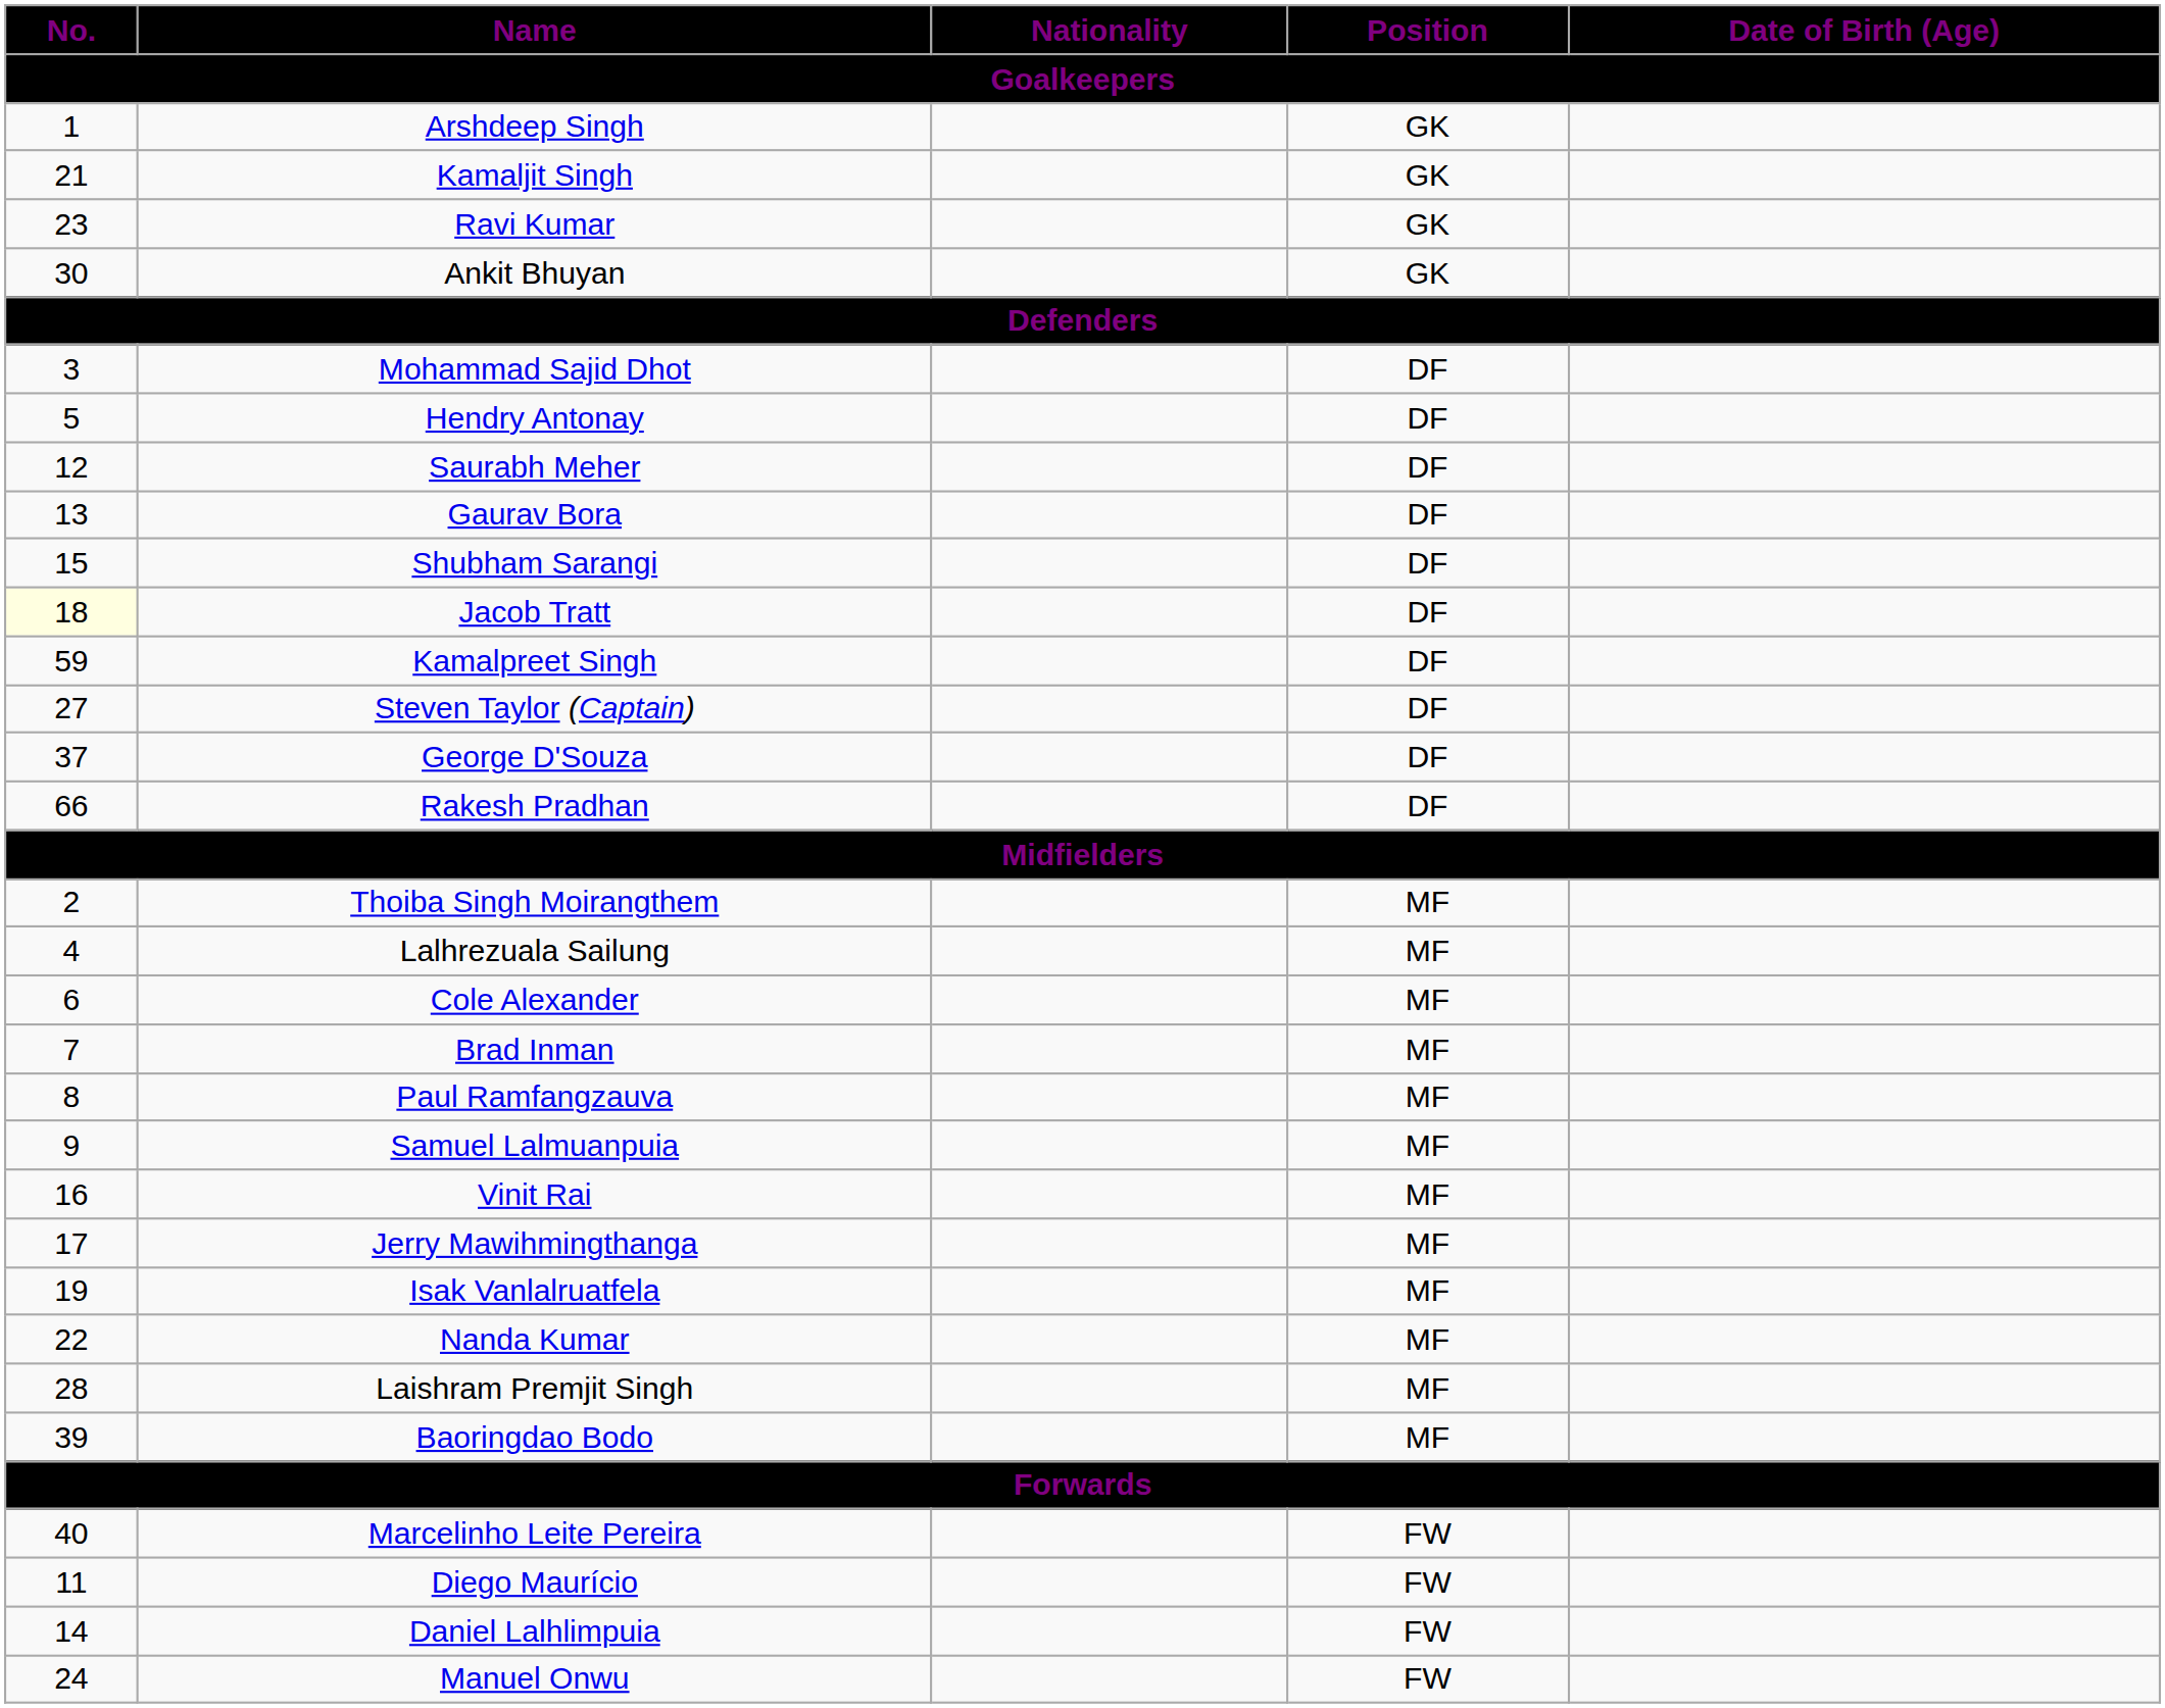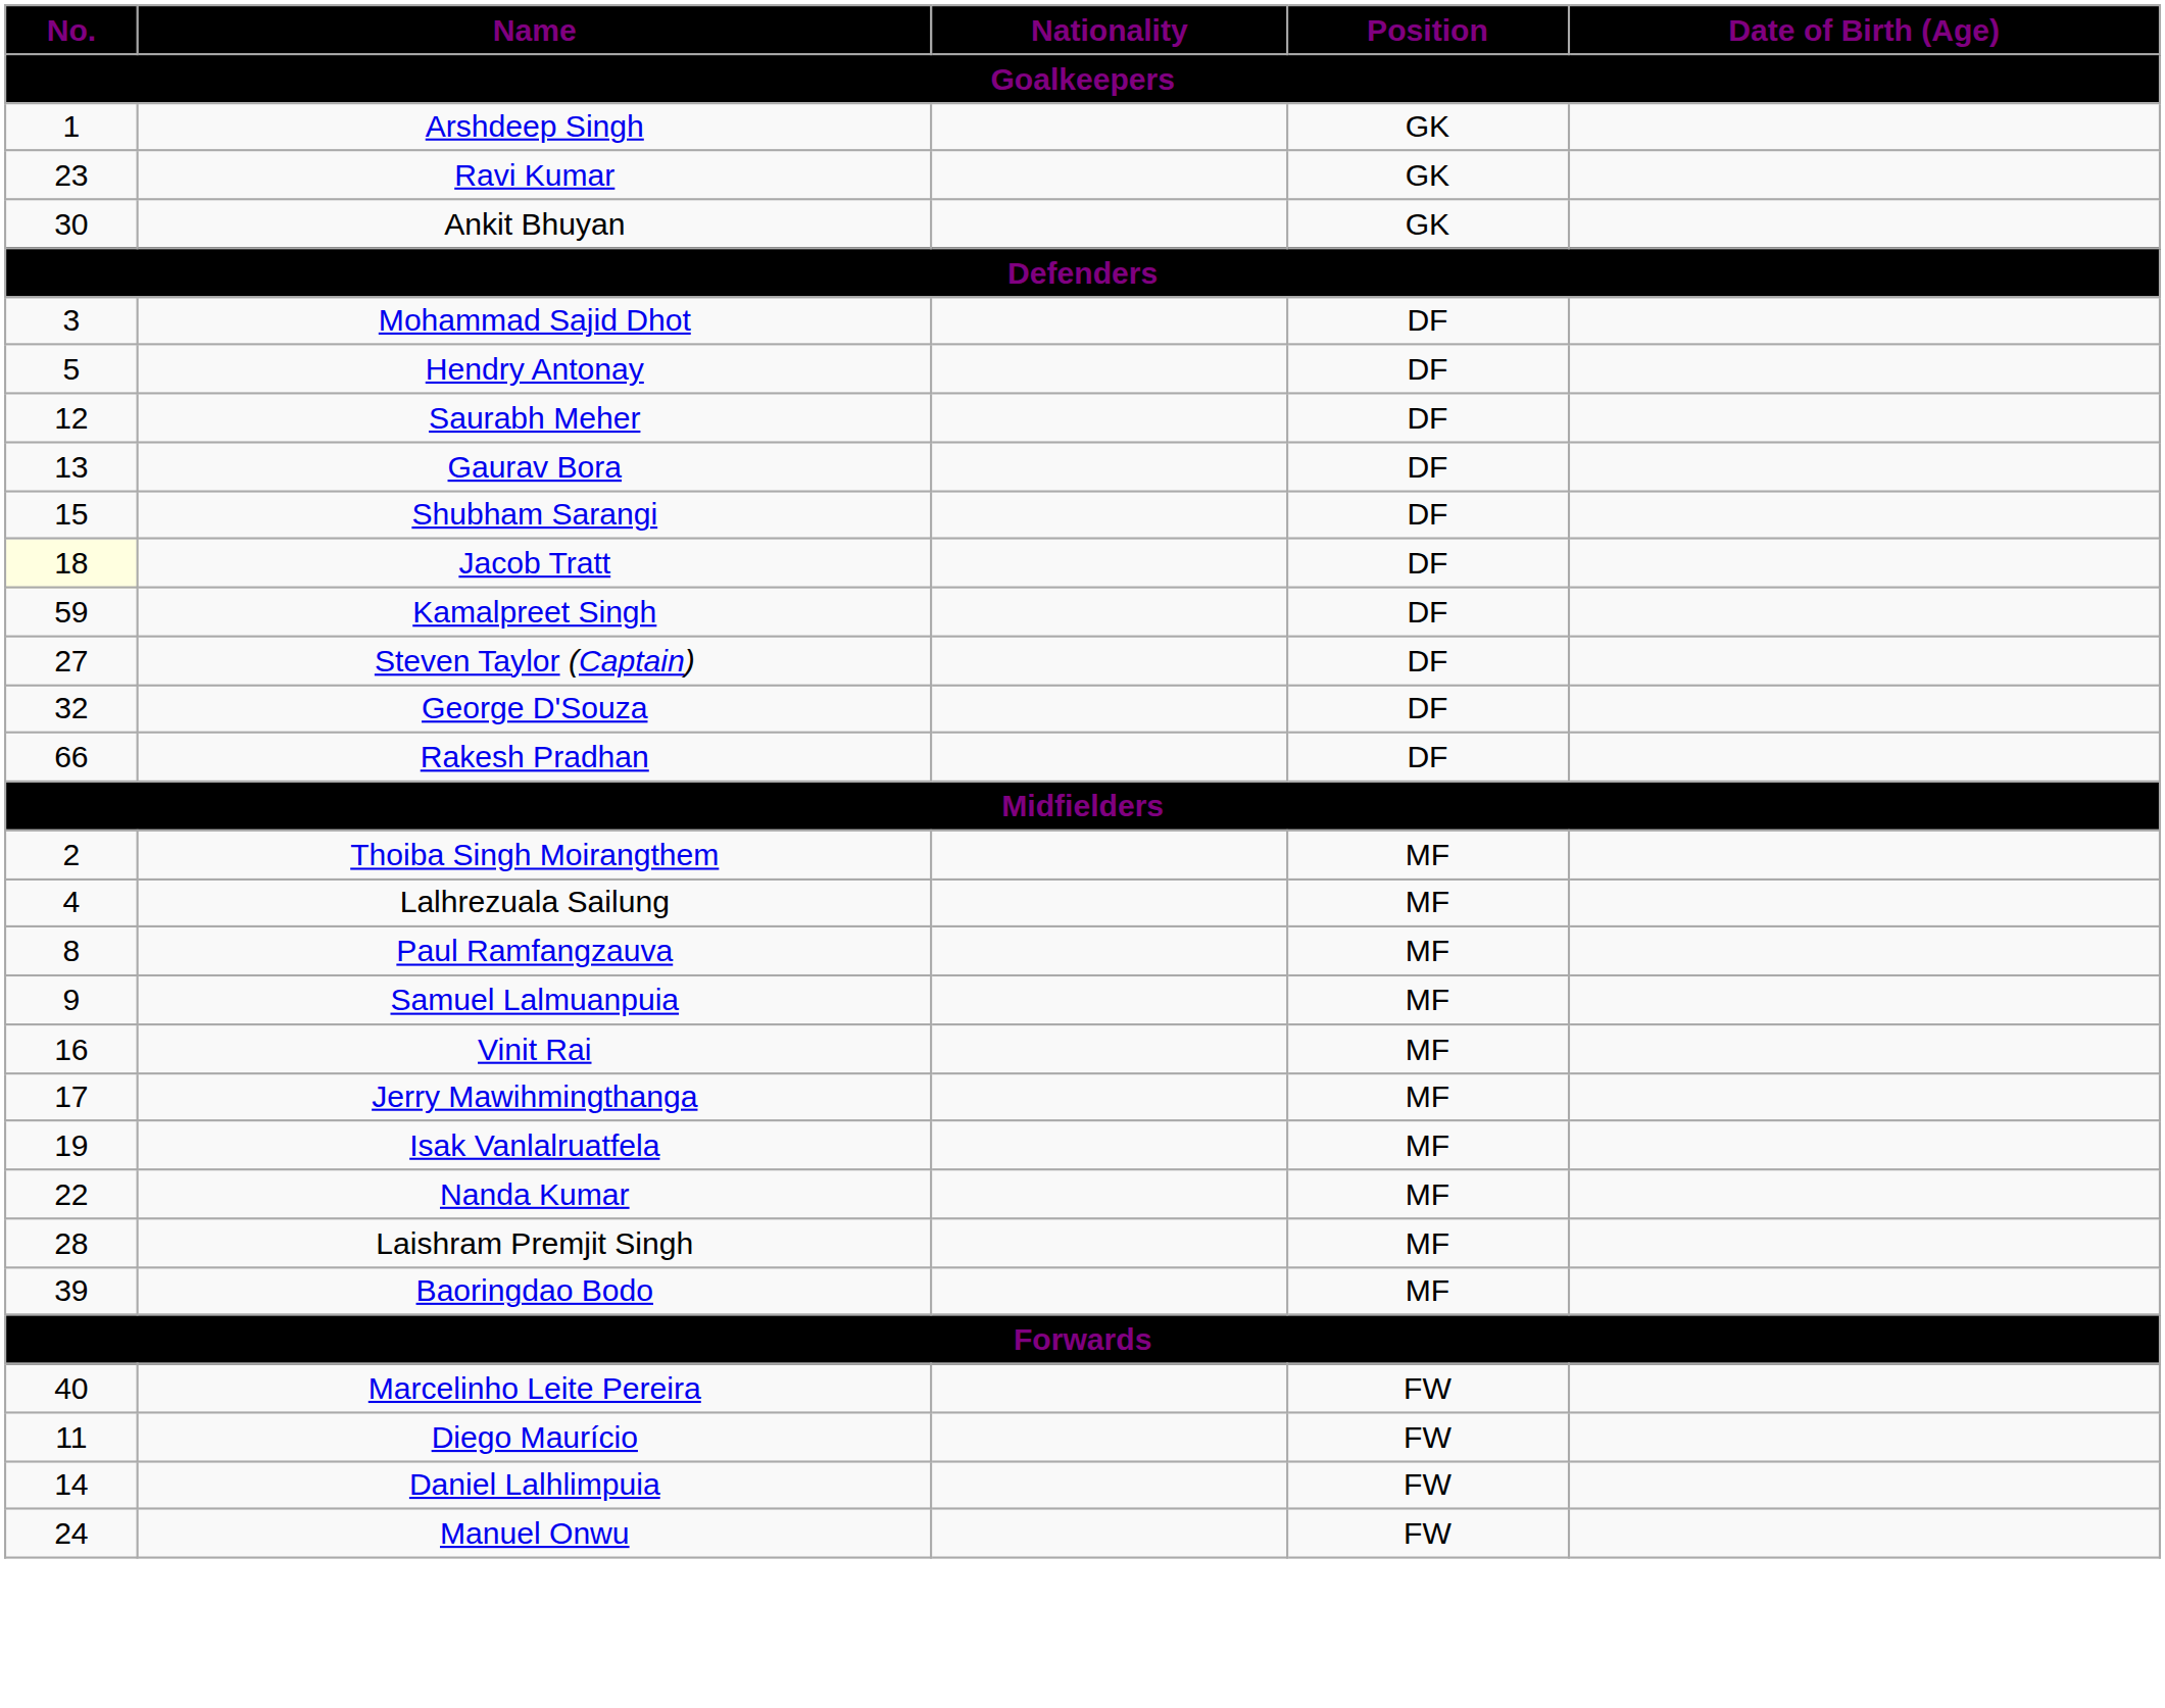 <table class="wikitable" style="text-align:center; font-size:90%; width:80%;">
 <tr>
 <th style="background:#000000; color:#800080; text-align:center;">No.</th>
 <th style="background:#000000; color:#800080; text-align:center;">Name</th>
 <th style="background:#000000; color:#800080; text-align:center;">Nationality</th>
 <th style="background:#000000; color:#800080; text-align:center;">Position</th>
 <th style="background:#000000; color:#800080; text-align:center;">Date of Birth (Age)</th>
 </tr>
 <tr>
 <th colspan="5" style="background:#000000; color:#800080; text-align:center;">Goalkeepers</th>
 </tr>
 <tr>
 <td>1</td>
 <td><a href='#'>Arshdeep Singh</a></td>
-<td></td>
-<td>GK</td>
-<td></td>
-</tr>
-<tr>
-<td>21</td>
-<td><a href='#'>Kamaljit Singh</a></td>
 <td></td>
 <td>GK</td>
 <td></td>
 </tr>
 <tr>
 <td>23</td>
 <td><a href='#'>Ravi Kumar</a></td>
 <td></td>
 <td>GK</td>
 <td></td>
 </tr>
 <tr>
 <td>30</td>
 <td>Ankit Bhuyan</td>
 <td></td>
 <td>GK</td>
 <td></td>
 </tr>
 <tr>
 <th colspan="5" style="background:#000000; color:#800080; text-align:center;">Defenders</th>
 </tr>
 <tr>
 <td>3</td>
 <td><a href='#'>Mohammad Sajid Dhot</a></td>
 <td></td>
 <td>DF</td>
 <td></td>
 </tr>
 <tr>
 <td>5</td>
 <td><a href='#'>Hendry Antonay</a></td>
 <td></td>
 <td>DF</td>
 <td></td>
 </tr>
 <tr>
 <td>12</td>
 <td><a href='#'>Saurabh Meher</a></td>
 <td></td>
 <td>DF</td>
 <td></td>
 </tr>
 <tr>
 <td>13</td>
 <td><a href='#'>Gaurav Bora</a></td>
 <td></td>
 <td>DF</td>
 <td></td>
 </tr>
 <tr>
 <td>15</td>
 <td><a href='#'>Shubham Sarangi</a></td>
 <td></td>
 <td>DF</td>
 <td></td>
 </tr>
 <tr>
 <td style="background: lightyellow;">18</td>
 <td><a href='#'>Jacob Tratt</a></td>
 <td></td>
 <td>DF</td>
 <td></td>
 </tr>
 <tr>
 <td>59</td>
 <td><a href='#'>Kamalpreet Singh</a></td>
 <td></td>
 <td>DF</td>
 <td></td>
 </tr>
 <tr>
 <td>27</td>
 <td><a href='#'>Steven Taylor</a> <em>(<a href='#'>Captain</a>)</em></td>
 <td></td>
 <td>DF</td>
 <td></td>
 </tr>
 <tr>
-<td>37</td>
+<td>32</td>
 <td><a href='#'>George D'Souza</a></td>
 <td></td>
 <td>DF</td>
 <td></td>
 </tr>
 <tr>
 <td>66</td>
 <td><a href='#'>Rakesh Pradhan</a></td>
 <td></td>
 <td>DF</td>
 <td></td>
 </tr>
 <tr>
 <th colspan="5" style="background:#000000; color:#800080; text-align:center;">Midfielders</th>
 </tr>
 <tr>
 <td>2</td>
 <td><a href='#'>Thoiba Singh Moirangthem</a></td>
 <td></td>
 <td>MF</td>
 <td></td>
 </tr>
 <tr>
 <td>4</td>
 <td>Lalhrezuala Sailung</td>
-<td></td>
-<td>MF</td>
-<td></td>
-</tr>
-<tr>
-<td>6</td>
-<td><a href='#'>Cole Alexander</a></td>
-<td></td>
-<td>MF</td>
-<td></td>
-</tr>
-<tr>
-<td>7</td>
-<td><a href='#'>Brad Inman</a></td>
 <td></td>
 <td>MF</td>
 <td></td>
 </tr>
 <tr>
 <td>8</td>
 <td><a href='#'>Paul Ramfangzauva</a></td>
 <td></td>
 <td>MF</td>
 <td></td>
 </tr>
 <tr>
 <td>9</td>
 <td><a href='#'>Samuel Lalmuanpuia</a></td>
 <td></td>
 <td>MF</td>
 <td></td>
 </tr>
 <tr>
 <td>16</td>
 <td><a href='#'>Vinit Rai</a></td>
 <td></td>
 <td>MF</td>
 <td></td>
 </tr>
 <tr>
 <td>17</td>
 <td><a href='#'>Jerry Mawihmingthanga</a></td>
 <td></td>
 <td>MF</td>
 <td></td>
 </tr>
 <tr>
 <td>19</td>
 <td><a href='#'>Isak Vanlalruatfela</a></td>
 <td></td>
 <td>MF</td>
 <td></td>
 </tr>
 <tr>
 <td>22</td>
 <td><a href='#'>Nanda Kumar</a></td>
 <td></td>
 <td>MF</td>
 <td></td>
 </tr>
 <tr>
 <td>28</td>
 <td>Laishram Premjit Singh</td>
 <td></td>
 <td>MF</td>
 <td></td>
 </tr>
 <tr>
 <td>39</td>
 <td><a href='#'>Baoringdao Bodo</a></td>
 <td></td>
 <td>MF</td>
 <td></td>
 </tr>
 <tr>
 <th colspan="5" style="background:#000000; color:#800080; text-align:center;">Forwards</th>
 </tr>
 <tr>
 <td>40</td>
 <td><a href='#'>Marcelinho Leite Pereira</a></td>
 <td></td>
 <td>FW</td>
 <td></td>
 </tr>
 <tr>
 <td>11</td>
 <td><a href='#'>Diego Maurício</a></td>
 <td></td>
 <td>FW</td>
 <td></td>
 </tr>
 <tr>
 <td>14</td>
 <td><a href='#'>Daniel Lalhlimpuia</a></td>
 <td></td>
 <td>FW</td>
 <td></td>
 </tr>
 <tr>
 <td>24</td>
 <td><a href='#'>Manuel Onwu</a></td>
 <td></td>
 <td>FW</td>
 <td></td>
 </tr>
 </table>
